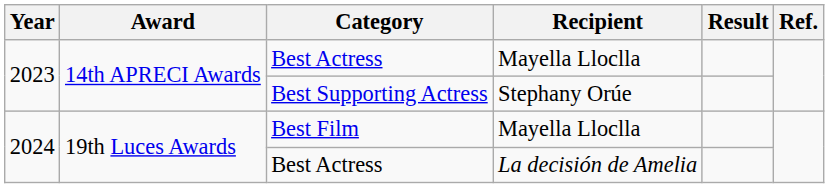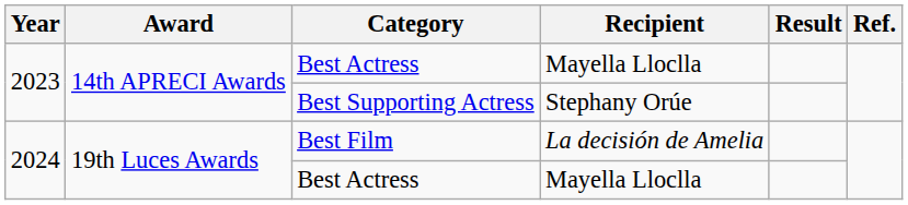 <table class="wikitable">
 <tr>
 <th>Year</th>
 <th>Award</th>
 <th>Category</th>
 <th>Recipient</th>
 <th>Result</th>
 <th>Ref.</th>
 </tr>
 <tr>
 <td rowspan="2">2023</td>
 <td rowspan="2"><a href='#'>14th APRECI Awards</a></td>
 <td><a href='#'>Best Actress</a></td>
 <td>Mayella Lloclla</td>
 <td></td>
 <td rowspan="2"></td>
 </tr>
 <tr>
 <td><a href='#'>Best Supporting Actress</a></td>
 <td>Stephany Orúe</td>
 <td></td>
 </tr>
 <tr>
 <td rowspan="2">2024</td>
 <td rowspan="2">19th <a href='#'>Luces Awards</a></td>
 <td><a href='#'>Best Film</a></td>
-<td>Mayella Lloclla</td>
+<td><em>La decisión de Amelia</em></td>
 <td></td>
 <td rowspan="2"></td>
 </tr>
 <tr>
 <td>Best Actress</td>
-<td><em>La decisión de Amelia</em></td>
+<td>Mayella Lloclla</td>
 <td></td>
 </tr>
 </table>
